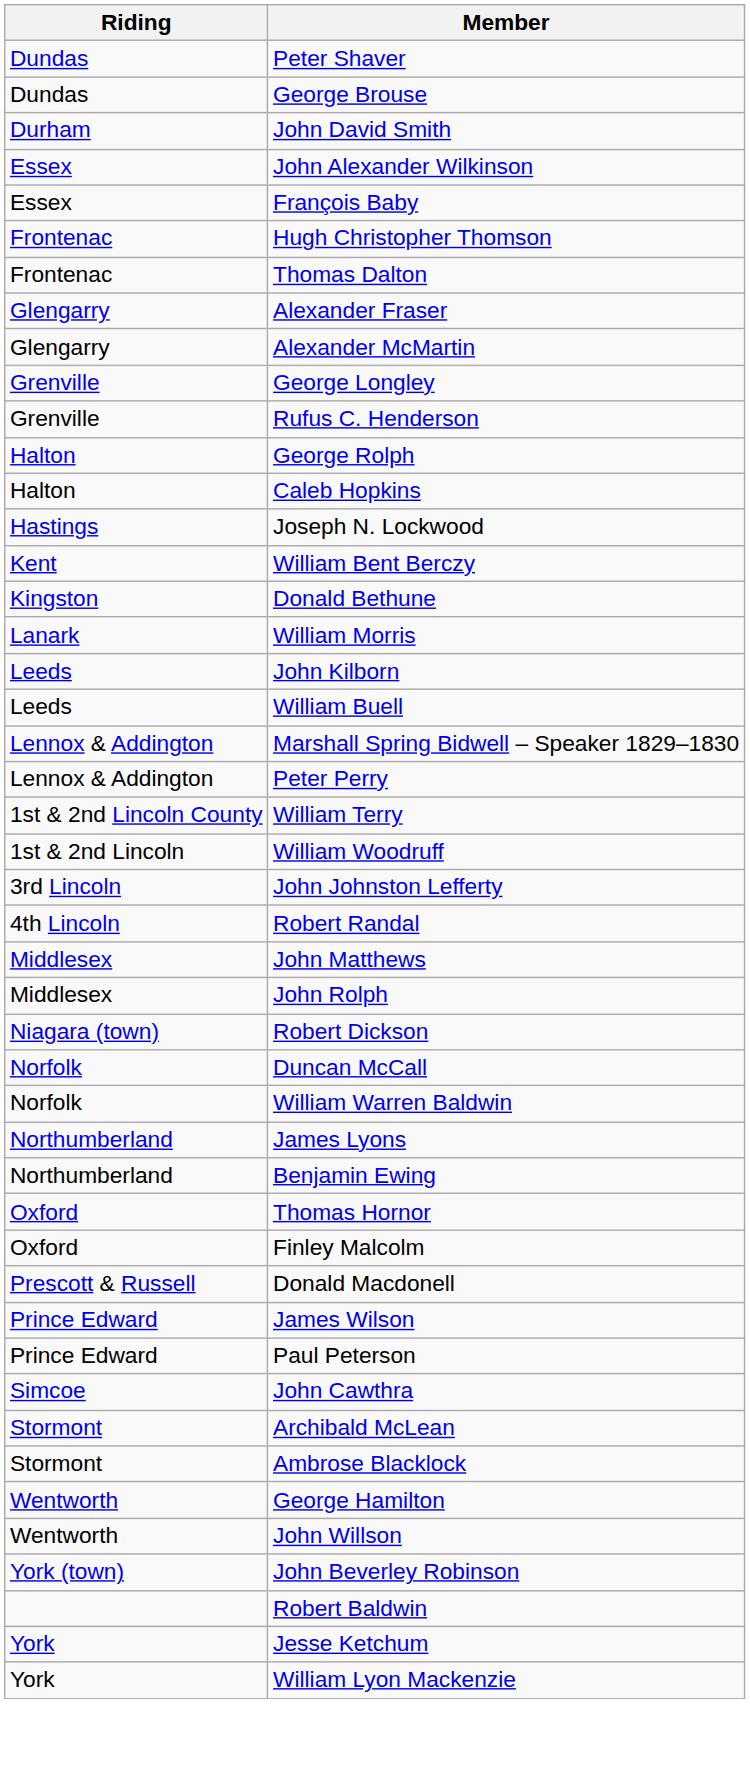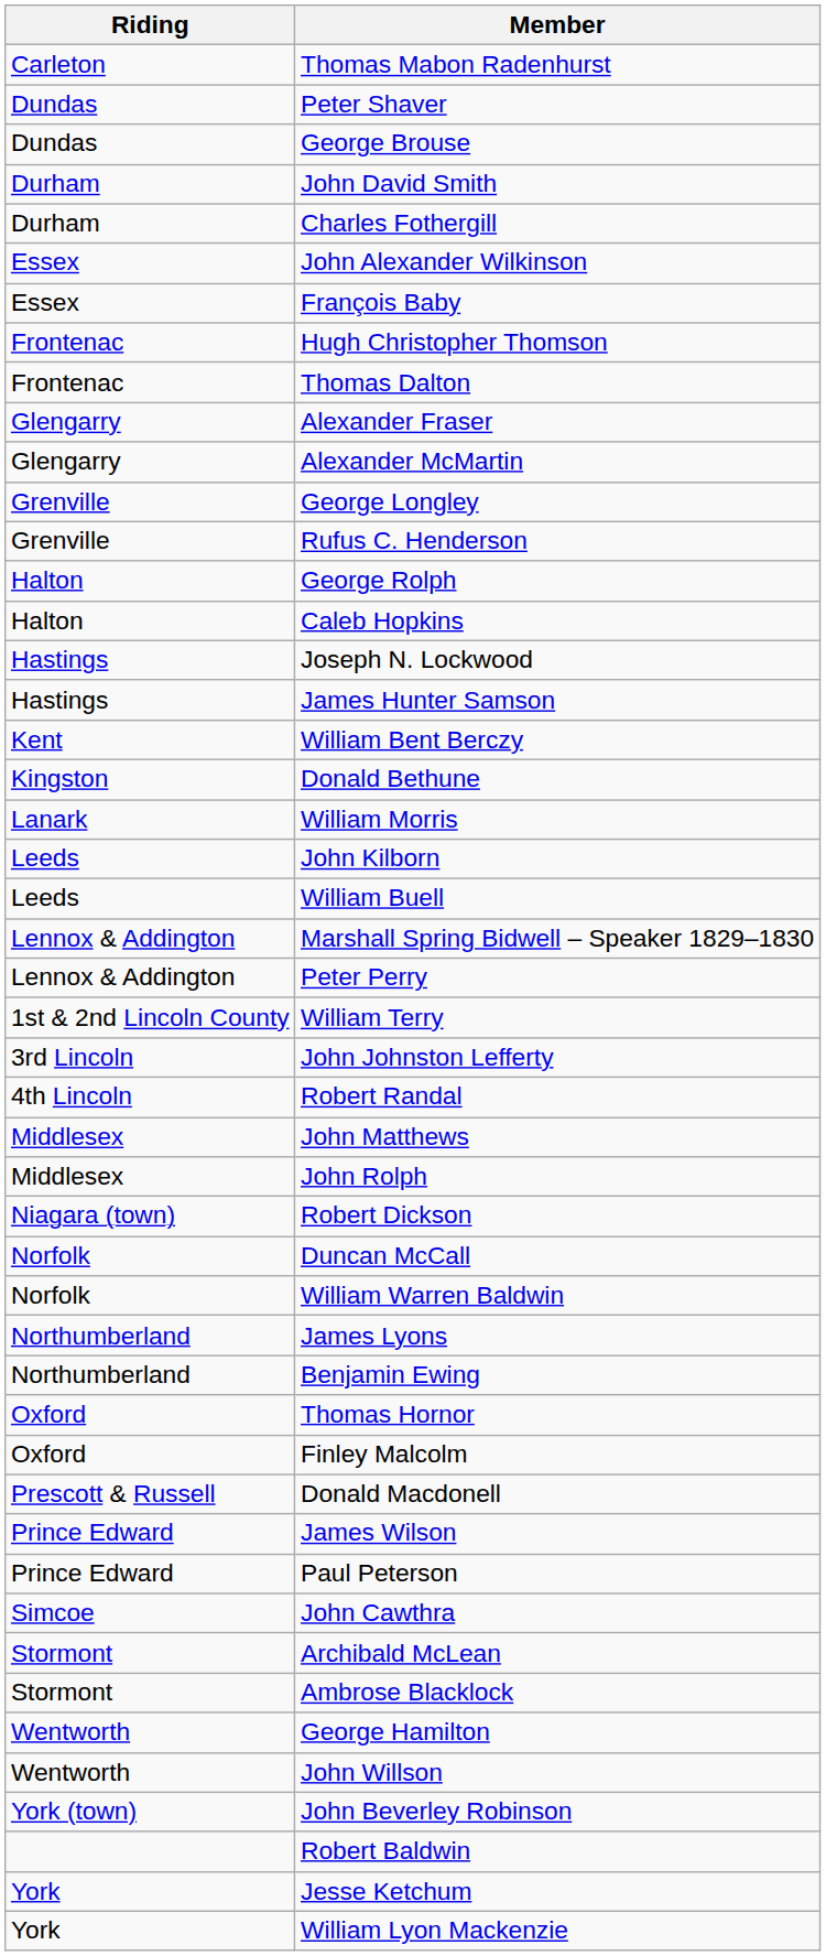 <table class="wikitable">
 <tr>
 <th>Riding</th>
 <th>Member</th>
+</tr>
+<tr>
+<td><a href='#'>Carleton</a></td>
+<td><a href='#'>Thomas Mabon Radenhurst</a></td>
 </tr>
 <tr>
 <td><a href='#'>Dundas</a></td>
 <td><a href='#'>Peter Shaver</a></td>
 </tr>
 <tr>
 <td>Dundas</td>
 <td><a href='#'>George Brouse</a></td>
 </tr>
 <tr>
 <td><a href='#'>Durham</a></td>
 <td><a href='#'>John David Smith</a></td>
+</tr>
+<tr>
+<td>Durham</td>
+<td><a href='#'>Charles Fothergill</a></td>
 </tr>
 <tr>
 <td><a href='#'>Essex</a></td>
 <td><a href='#'>John Alexander Wilkinson</a></td>
 </tr>
 <tr>
 <td>Essex</td>
 <td><a href='#'>François Baby</a></td>
 </tr>
 <tr>
 <td><a href='#'>Frontenac</a></td>
 <td><a href='#'>Hugh Christopher Thomson</a></td>
 </tr>
 <tr>
 <td>Frontenac</td>
 <td><a href='#'>Thomas Dalton</a></td>
 </tr>
 <tr>
 <td><a href='#'>Glengarry</a></td>
 <td><a href='#'>Alexander Fraser</a></td>
 </tr>
 <tr>
 <td>Glengarry</td>
 <td><a href='#'>Alexander McMartin</a></td>
 </tr>
 <tr>
 <td><a href='#'>Grenville</a></td>
 <td><a href='#'>George Longley</a></td>
 </tr>
 <tr>
 <td>Grenville</td>
 <td><a href='#'>Rufus C. Henderson</a></td>
 </tr>
 <tr>
 <td><a href='#'>Halton</a></td>
 <td><a href='#'>George Rolph</a></td>
 </tr>
 <tr>
 <td>Halton</td>
 <td><a href='#'>Caleb Hopkins</a></td>
 </tr>
 <tr>
 <td><a href='#'>Hastings</a></td>
 <td>Joseph N. Lockwood</td>
 </tr>
 <tr>
+<td>Hastings</td>
+<td><a href='#'>James Hunter Samson</a></td>
+</tr>
+<tr>
 <td><a href='#'>Kent</a></td>
 <td><a href='#'>William Bent Berczy</a></td>
 </tr>
 <tr>
 <td><a href='#'>Kingston</a></td>
 <td><a href='#'>Donald Bethune</a></td>
 </tr>
 <tr>
 <td><a href='#'>Lanark</a></td>
 <td><a href='#'>William Morris</a></td>
 </tr>
 <tr>
 <td><a href='#'>Leeds</a></td>
 <td><a href='#'>John Kilborn</a></td>
 </tr>
 <tr>
 <td>Leeds</td>
 <td><a href='#'>William Buell</a></td>
 </tr>
 <tr>
 <td><a href='#'>Lennox</a> & <a href='#'>Addington</a></td>
 <td><a href='#'>Marshall Spring Bidwell</a> – Speaker 1829–1830</td>
 </tr>
 <tr>
 <td>Lennox & Addington</td>
 <td><a href='#'>Peter Perry</a></td>
 </tr>
 <tr>
 <td>1st & 2nd <a href='#'>Lincoln County</a></td>
 <td><a href='#'>William Terry</a></td>
-</tr>
-<tr>
-<td>1st & 2nd Lincoln</td>
-<td><a href='#'>William Woodruff</a></td>
 </tr>
 <tr>
 <td>3rd <a href='#'>Lincoln</a></td>
 <td><a href='#'>John Johnston Lefferty</a></td>
 </tr>
 <tr>
 <td>4th <a href='#'>Lincoln</a></td>
 <td><a href='#'>Robert Randal</a></td>
 </tr>
 <tr>
 <td><a href='#'>Middlesex</a></td>
 <td><a href='#'>John Matthews</a></td>
 </tr>
 <tr>
 <td>Middlesex</td>
 <td><a href='#'>John Rolph</a></td>
 </tr>
 <tr>
 <td><a href='#'>Niagara (town)</a></td>
 <td><a href='#'>Robert Dickson</a></td>
 </tr>
 <tr>
 <td><a href='#'>Norfolk</a></td>
 <td><a href='#'>Duncan McCall</a></td>
 </tr>
 <tr>
 <td>Norfolk</td>
 <td><a href='#'>William Warren Baldwin</a></td>
 </tr>
 <tr>
 <td><a href='#'>Northumberland</a></td>
 <td><a href='#'>James Lyons</a></td>
 </tr>
 <tr>
 <td>Northumberland</td>
 <td><a href='#'>Benjamin Ewing</a></td>
 </tr>
 <tr>
 <td><a href='#'>Oxford</a></td>
 <td><a href='#'>Thomas Hornor</a></td>
 </tr>
 <tr>
 <td>Oxford</td>
 <td>Finley Malcolm</td>
 </tr>
 <tr>
 <td><a href='#'>Prescott</a> & <a href='#'>Russell</a></td>
 <td>Donald Macdonell</td>
 </tr>
 <tr>
 <td><a href='#'>Prince Edward</a></td>
 <td><a href='#'>James Wilson</a></td>
 </tr>
 <tr>
 <td>Prince Edward</td>
 <td>Paul Peterson</td>
 </tr>
 <tr>
 <td><a href='#'>Simcoe</a></td>
 <td><a href='#'>John Cawthra</a></td>
 </tr>
 <tr>
 <td><a href='#'>Stormont</a></td>
 <td><a href='#'>Archibald McLean</a></td>
 </tr>
 <tr>
 <td>Stormont</td>
 <td><a href='#'>Ambrose Blacklock</a></td>
 </tr>
 <tr>
 <td><a href='#'>Wentworth</a></td>
 <td><a href='#'>George Hamilton</a></td>
 </tr>
 <tr>
 <td>Wentworth</td>
 <td><a href='#'>John Willson</a></td>
 </tr>
 <tr>
 <td><a href='#'>York (town)</a></td>
 <td><a href='#'>John Beverley Robinson</a></td>
 </tr>
 <tr>
 <td></td>
 <td><a href='#'>Robert Baldwin</a></td>
 </tr>
 <tr>
 <td><a href='#'>York</a></td>
 <td><a href='#'>Jesse Ketchum</a></td>
 </tr>
 <tr>
 <td>York</td>
 <td><a href='#'>William Lyon Mackenzie</a></td>
 </tr>
 </table>
